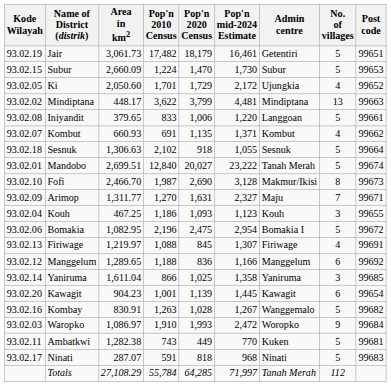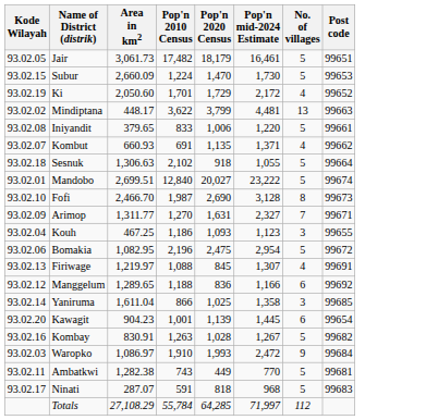 <table class="wikitable">
 <tr>
 <th>Kode <br>Wilayah</th>
 <th>Name of<br>District<br>(<em>distrik</em>)</th>
 <th>Area <br> in <br>km<sup>2</sup></th>
 <th>Pop'n <br>2010 <br>Census</th>
 <th>Pop'n <br>2020 <br>Census</th>
 <th>Pop'n <br>mid-2024<br>Estimate</th>
-<th>Admin <br> centre</th>
 <th>No.<br> of <br> villages</th>
 <th>Post<br>code</th>
 </tr>
 <tr>
-<td>93.02.19</td>
+<td>93.02.05</td>
 <td>Jair</td>
 <td align="right">3,061.73</td>
 <td align="right">17,482</td>
 <td align="right">18,179</td>
 <td align="right">16,461</td>
-<td>Getentiri</td>
 <td align="center">5</td>
 <td>99651</td>
 </tr>
 <tr>
 <td>93.02.15</td>
 <td>Subur</td>
 <td align="right">2,660.09</td>
 <td align="right">1,224</td>
 <td align="right">1,470</td>
 <td align="right">1,730</td>
-<td>Subur</td>
 <td align="center">5</td>
 <td>99653</td>
 </tr>
 <tr>
-<td>93.02.05</td>
+<td>93.02.19</td>
 <td>Ki</td>
 <td align="right">2,050.60</td>
 <td align="right">1,701</td>
 <td align="right">1,729</td>
 <td align="right">2,172</td>
-<td>Ujungkia</td>
 <td align="center">4</td>
 <td>99652</td>
 </tr>
 <tr>
 <td>93.02.02</td>
 <td>Mindiptana</td>
 <td align="right">448.17</td>
 <td align="right">3,622</td>
 <td align="right">3,799</td>
 <td align="right">4,481</td>
-<td>Mindiptana</td>
 <td align="center">13</td>
 <td>99663</td>
 </tr>
 <tr>
 <td>93.02.08</td>
 <td>Iniyandit</td>
 <td align="right">379.65</td>
 <td align="right">833</td>
 <td align="right">1,006</td>
 <td align="right">1,220</td>
-<td>Langgoan</td>
 <td align="center">5</td>
 <td>99661</td>
 </tr>
 <tr>
 <td>93.02.07</td>
 <td>Kombut</td>
 <td align="right">660.93</td>
 <td align="right">691</td>
 <td align="right">1,135</td>
 <td align="right">1,371</td>
-<td>Kombut</td>
 <td align="center">4</td>
 <td>99662</td>
 </tr>
 <tr>
 <td>93.02.18</td>
 <td>Sesnuk</td>
 <td align="right">1,306.63</td>
 <td align="right">2,102</td>
 <td align="right">918</td>
 <td align="right">1,055</td>
-<td>Sesnuk</td>
 <td align="center">5</td>
 <td>99664</td>
 </tr>
 <tr>
 <td>93.02.01</td>
 <td>Mandobo</td>
 <td align="right">2,699.51</td>
 <td align="right">12,840</td>
 <td align="right">20,027</td>
 <td align="right">23,222</td>
-<td>Tanah Merah</td>
 <td align="center">5</td>
 <td>99674</td>
 </tr>
 <tr>
 <td>93.02.10</td>
 <td>Fofi</td>
 <td align="right">2,466.70</td>
 <td align="right">1,987</td>
 <td align="right">2,690</td>
 <td align="right">3,128</td>
-<td>Makmur/Ikisi</td>
 <td align="center">8</td>
 <td>99673</td>
 </tr>
 <tr>
 <td>93.02.09</td>
 <td>Arimop</td>
 <td align="right">1,311.77</td>
 <td align="right">1,270</td>
 <td align="right">1,631</td>
 <td align="right">2,327</td>
-<td>Maju</td>
 <td align="center">7</td>
 <td>99671</td>
 </tr>
 <tr>
 <td>93.02.04</td>
 <td>Kouh</td>
 <td align="right">467.25</td>
 <td align="right">1,186</td>
 <td align="right">1,093</td>
 <td align="right">1,123</td>
-<td>Kouh</td>
 <td align="center">3</td>
 <td>99655</td>
 </tr>
 <tr>
 <td>93.02.06</td>
 <td>Bomakia</td>
 <td align="right">1,082.95</td>
 <td align="right">2,196</td>
 <td align="right">2,475</td>
 <td align="right">2,954</td>
-<td>Bomakia I</td>
 <td align="center">5</td>
 <td>99672</td>
 </tr>
 <tr>
 <td>93.02.13</td>
 <td>Firiwage</td>
 <td align="right">1,219.97</td>
 <td align="right">1,088</td>
 <td align="right">845</td>
 <td align="right">1,307</td>
-<td>Firiwage</td>
 <td align="center">4</td>
 <td>99691</td>
 </tr>
 <tr>
 <td>93.02.12</td>
 <td>Manggelum</td>
 <td align="right">1,289.65</td>
 <td align="right">1,188</td>
 <td align="right">836</td>
 <td align="right">1,166</td>
-<td>Manggelum</td>
 <td align="center">6</td>
 <td>99692</td>
 </tr>
 <tr>
 <td>93.02.14</td>
 <td>Yaniruma</td>
 <td align="right">1,611.04</td>
 <td align="right">866</td>
 <td align="right">1,025</td>
 <td align="right">1,358</td>
-<td>Yaniruma</td>
 <td align="center">3</td>
 <td>99685</td>
 </tr>
 <tr>
 <td>93.02.20</td>
 <td>Kawagit</td>
 <td align="right">904.23</td>
 <td align="right">1,001</td>
 <td align="right">1,139</td>
 <td align="right">1,445</td>
-<td>Kawagit</td>
 <td align="center">6</td>
 <td>99654</td>
 </tr>
 <tr>
 <td>93.02.16</td>
 <td>Kombay</td>
 <td align="right">830.91</td>
 <td align="right">1,263</td>
 <td align="right">1,028</td>
 <td align="right">1,267</td>
-<td>Wanggemalo</td>
 <td align="center">5</td>
 <td>99682</td>
 </tr>
 <tr>
 <td>93.02.03</td>
 <td>Waropko</td>
 <td align="right">1,086.97</td>
 <td align="right">1,910</td>
 <td align="right">1,993</td>
 <td align="right">2,472</td>
-<td>Woropko</td>
 <td align="center">9</td>
 <td>99684</td>
 </tr>
 <tr>
 <td>93.02.11</td>
 <td>Ambatkwi</td>
 <td align="right">1,282.38</td>
 <td align="right">743</td>
 <td align="right">449</td>
 <td align="right">770</td>
-<td>Kuken</td>
 <td align="center">5</td>
 <td>99681</td>
 </tr>
 <tr>
 <td>93.02.17</td>
 <td>Ninati</td>
 <td align="right">287.07</td>
 <td align="right">591</td>
 <td align="right">818</td>
 <td align="right">968</td>
-<td>Ninati</td>
 <td align="center">5</td>
 <td>99683</td>
 </tr>
 <tr>
 <td></td>
 <td><em>Totals</em></td>
 <td align="right"><em>27,108.29</em></td>
 <td align="right"><em>55,784</em></td>
 <td align="right"><em>64,285</em></td>
 <td align="right"><em>71,997</em></td>
-<td><em>Tanah Merah</em></td>
 <td align="center"><em>112</em></td>
 <td></td>
 </tr>
 </table>
